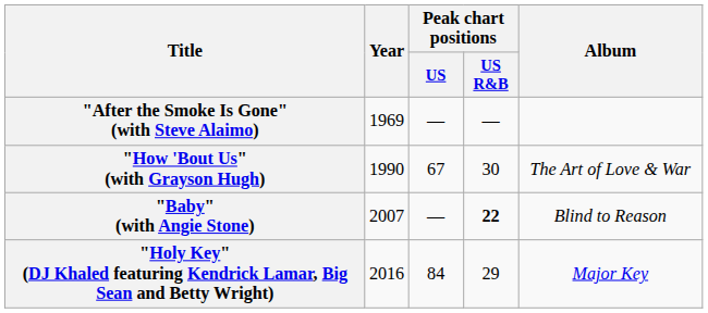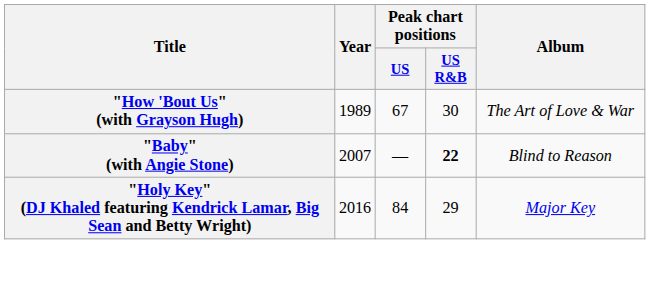 <table class="wikitable plainrowheaders" style="text-align:center;">
 <tr>
 <th scope="col" rowspan="2" style="width:20em;">Title</th>
 <th scope="col" rowspan="2" style="width:1em;">Year</th>
 <th scope="col" colspan="2">Peak chart positions</th>
 <th scope="col" rowspan="2" style="width:10em;">Album</th>
 </tr>
 <tr>
 <th scope="col" style="width:3em;font-size:90%;"><a href='#'>US</a></th>
 <th scope="col" style="width:3em;font-size:90%;"><a href='#'>US<br>R&B</a></th>
 </tr>
 <tr>
-<th scope="row">"After the Smoke Is Gone"<br><span>(with <a href='#'>Steve Alaimo</a>)</span></th>
-<td>1969</td>
-<td>—</td>
-<td>—</td>
-<td></td>
-</tr>
-<tr>
 <th scope="row">"<a href='#'>How 'Bout Us</a>"<br><span>(with <a href='#'>Grayson Hugh</a>)</span></th>
-<td>1990</td>
+<td>1989</td>
 <td>67</td>
 <td>30</td>
 <td><em>The Art of Love & War</em></td>
 </tr>
 <tr>
 <th scope="row">"<a href='#'>Baby</a>"<br><span>(with <a href='#'>Angie Stone</a>)</span></th>
 <td>2007</td>
 <td>—</td>
 <td><strong>22</strong></td>
 <td><em>Blind to Reason</em></td>
 </tr>
 <tr>
 <th scope="row">"<a href='#'>Holy Key</a>"<br><span>(<a href='#'>DJ Khaled</a> featuring <a href='#'>Kendrick Lamar</a>, <a href='#'>Big Sean</a> and Betty Wright)</span></th>
 <td>2016</td>
 <td>84<br></td>
 <td>29</td>
 <td><em><a href='#'>Major Key</a></em></td>
 </tr>
 </table>
